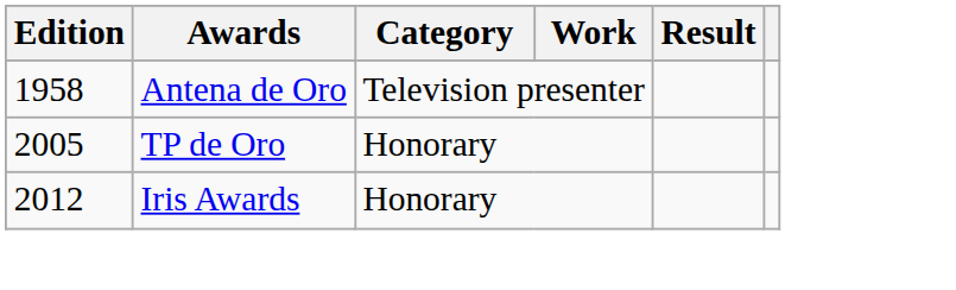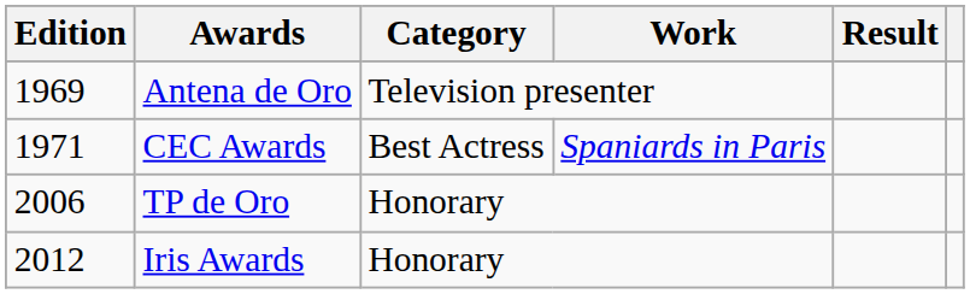 <table class="wikitable">
 <tr>
 <th>Edition</th>
 <th>Awards</th>
 <th>Category</th>
 <th>Work</th>
 <th>Result</th>
 <th></th>
 </tr>
 <tr>
-<td>1958</td>
+<td>1969</td>
 <td><a href='#'>Antena de Oro</a></td>
 <td colspan=2>Television presenter</td>
 <td></td>
 <td></td>
 </tr>
 <tr>
-<td>2005</td>
+<td>1971</td>
+<td><a href='#'>CEC Awards</a></td>
+<td>Best Actress</td>
+<td><em><a href='#'>Spaniards in Paris</a></em></td>
+<td></td>
+<td></td>
+</tr>
+<tr>
+<td>2006</td>
 <td><a href='#'>TP de Oro</a></td>
 <td colspan=2>Honorary</td>
 <td></td>
 <td></td>
 </tr>
 <tr>
 <td>2012</td>
 <td><a href='#'>Iris Awards</a></td>
 <td colspan=2>Honorary</td>
 <td></td>
 <td></td>
 </tr>
 </table>
